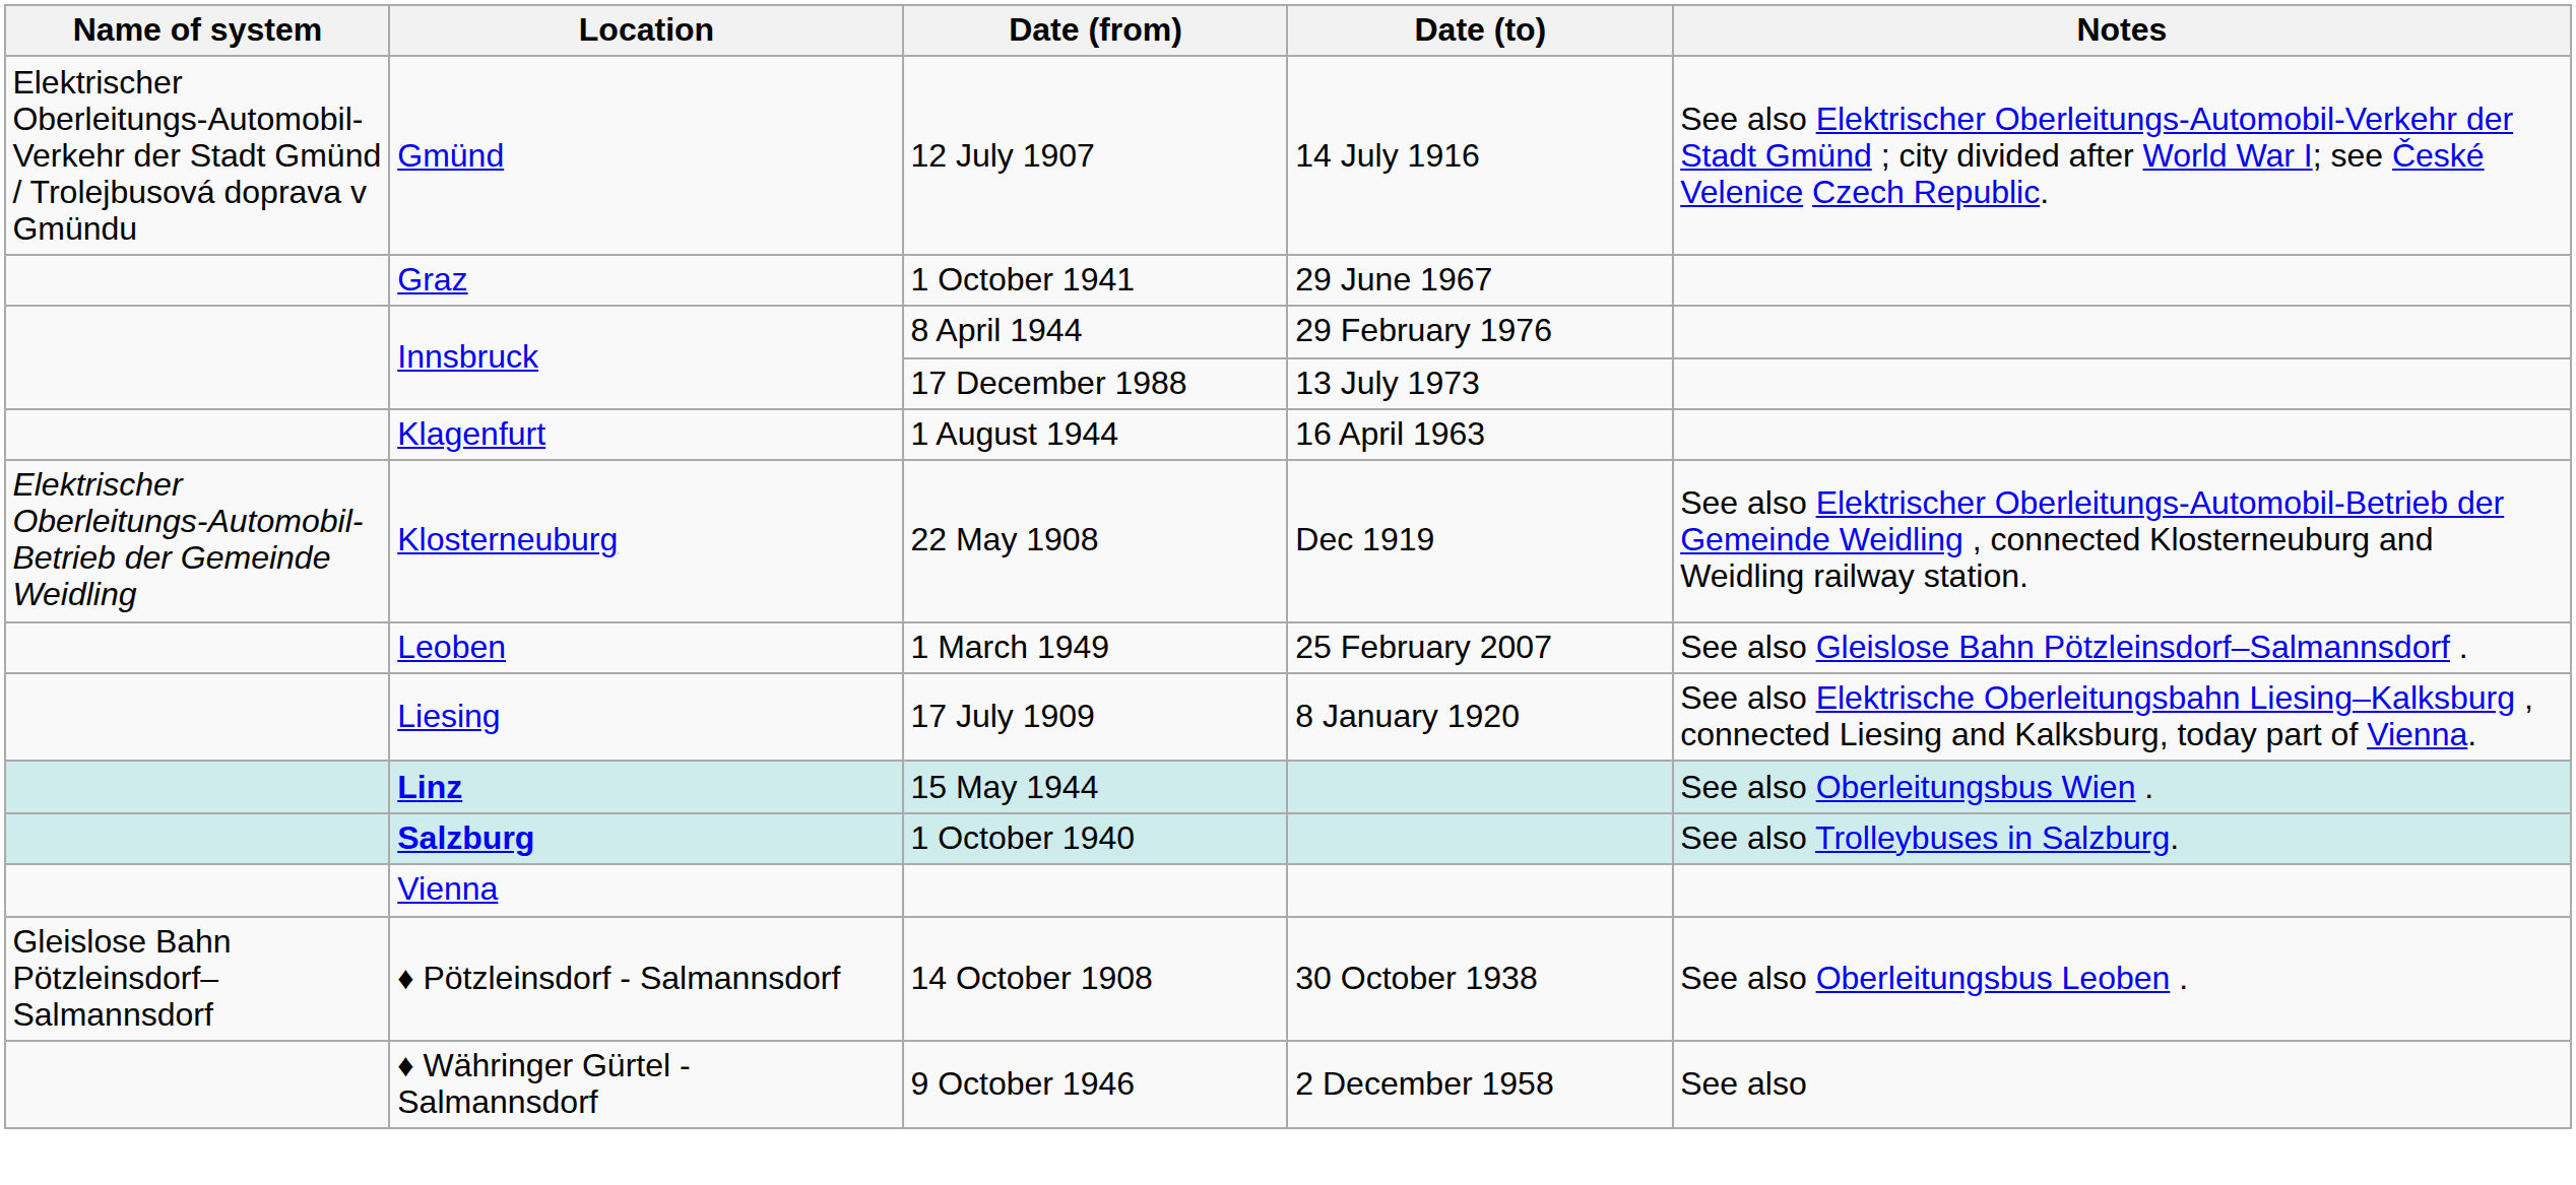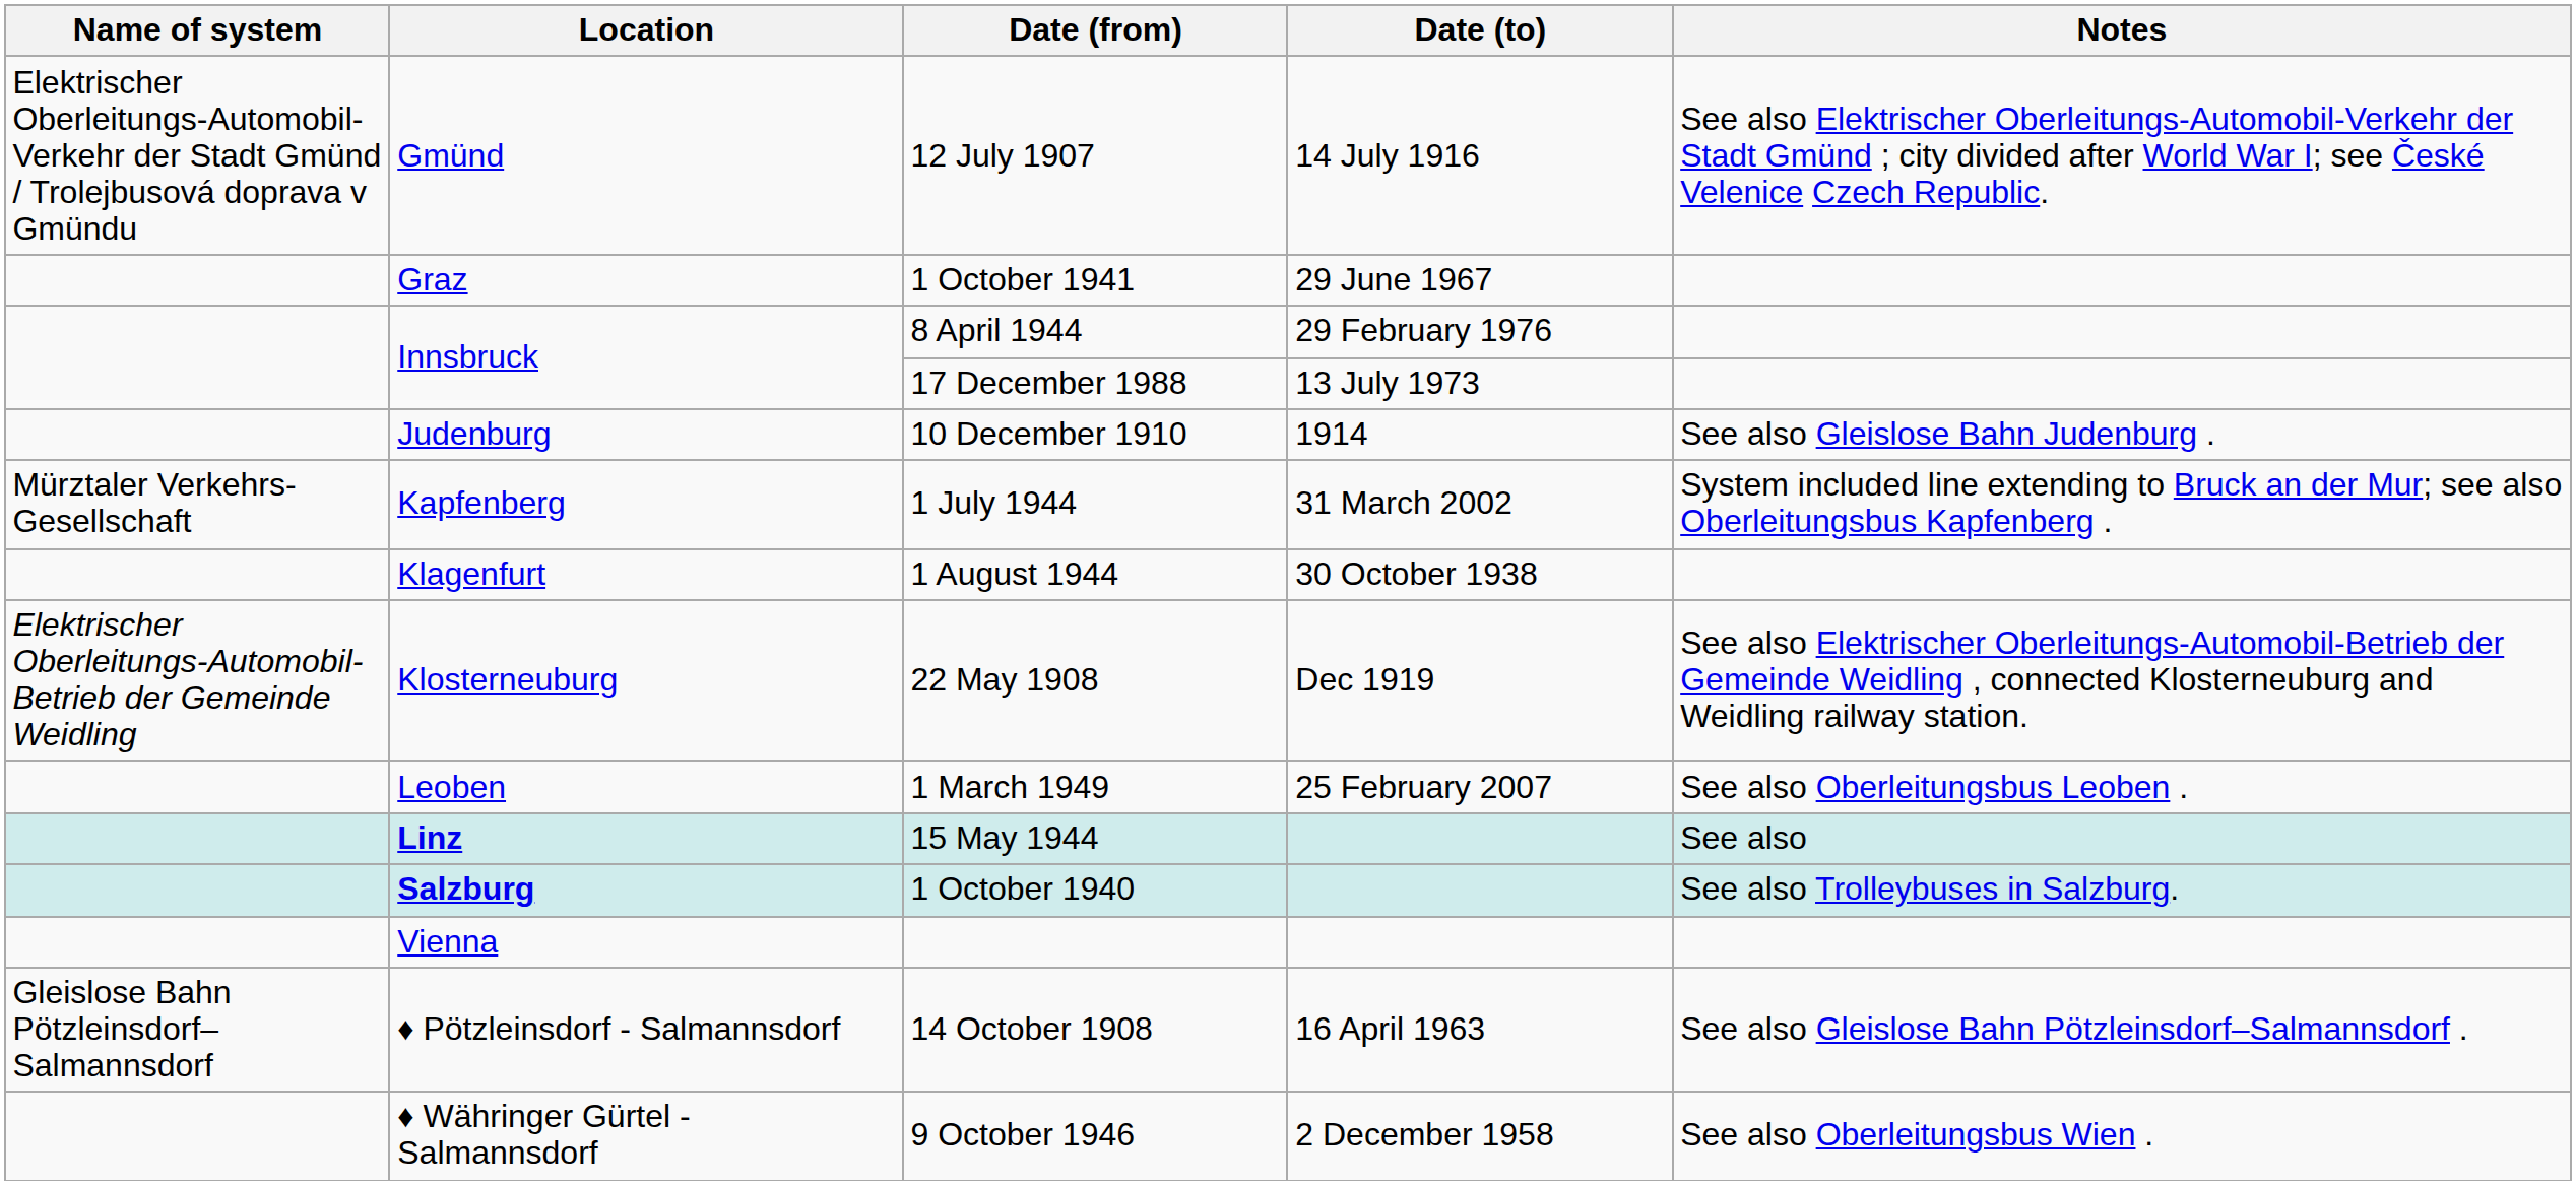 <table class="wikitable" width=100%>
 <tr>
 <th width=15%>Name of system</th>
 <th width=20%>Location</th>
 <th width=15%>Date (from)</th>
 <th width=15%>Date (to)</th>
 <th width=35%>Notes</th>
 </tr>
 <tr>
 <td>Elektrischer Oberleitungs-Automobil-Verkehr der Stadt Gmünd / Trolejbusová doprava v Gmündu</td>
 <td><a href='#'>Gmünd</a></td>
 <td>12 July 1907</td>
 <td>14 July 1916</td>
 <td>See also <a href='#'>Elektrischer Oberleitungs-Automobil-Verkehr der Stadt Gmünd</a> ; city divided after <a href='#'>World War I</a>; see <a href='#'>České Velenice</a> <a href='#'>Czech Republic</a>.</td>
 </tr>
 <tr>
 <td></td>
 <td><a href='#'>Graz</a></td>
 <td>1 October 1941</td>
 <td>29 June 1967</td>
 <td> </td>
 </tr>
 <tr>
 <td rowspan="2"> </td>
 <td rowspan="2"><a href='#'>Innsbruck</a></td>
 <td>8 April 1944</td>
 <td>29 February 1976</td>
 <td> </td>
 </tr>
 <tr>
 <td>17 December 1988</td>
 <td>13 July 1973</td>
 <td> </td>
 </tr>
 <tr>
 <td></td>
+<td><a href='#'>Judenburg</a></td>
+<td>10 December 1910</td>
+<td>1914</td>
+<td>See also <a href='#'>Gleislose Bahn Judenburg</a> .</td>
+</tr>
+<tr>
+<td>Mürztaler Verkehrs-Gesellschaft</td>
+<td><a href='#'>Kapfenberg</a></td>
+<td>1 July 1944</td>
+<td>31 March 2002</td>
+<td>System included line extending to <a href='#'>Bruck an der Mur</a>; see also <a href='#'>Oberleitungsbus Kapfenberg</a> .</td>
+</tr>
+<tr>
+<td></td>
 <td><a href='#'>Klagenfurt</a></td>
 <td>1 August 1944</td>
-<td>16 April 1963</td>
+<td>30 October 1938</td>
 <td> </td>
 </tr>
 <tr>
 <td><em>Elektrischer Oberleitungs-Automobil-Betrieb der Gemeinde Weidling</em></td>
 <td><a href='#'>Klosterneuburg</a></td>
 <td>22 May 1908</td>
 <td>Dec 1919</td>
 <td>See also <a href='#'>Elektrischer Oberleitungs-Automobil-Betrieb der Gemeinde Weidling</a> , connected Klosterneuburg and Weidling railway station.</td>
 </tr>
 <tr>
 <td></td>
 <td><a href='#'>Leoben</a></td>
 <td>1 March 1949</td>
 <td>25 February 2007 </td>
-<td>See also <a href='#'>Gleislose Bahn Pötzleinsdorf–Salmannsdorf</a> .</td>
-</tr>
-<tr>
-<td></td>
-<td><a href='#'>Liesing</a></td>
-<td>17 July 1909</td>
-<td>8 January 1920</td>
-<td>See also <a href='#'>Elektrische Oberleitungsbahn Liesing–Kalksburg</a> , connected Liesing and Kalksburg, today part of <a href='#'>Vienna</a>.</td>
+<td>See also <a href='#'>Oberleitungsbus Leoben</a> .</td>
 </tr>
 <tr>
 </tr>
 <tr style="background:#CFECEC">
 <td></td>
 <td><strong><a href='#'>Linz</a></strong></td>
 <td>15 May 1944</td>
 <td> </td>
-<td>See also <a href='#'>Oberleitungsbus Wien</a> .</td>
+<td>See also </td>
 </tr>
 <tr>
 </tr>
 <tr style="background:#CFECEC">
 <td></td>
 <td><strong><a href='#'>Salzburg</a></strong></td>
 <td>1 October 1940</td>
 <td> </td>
 <td>See also <a href='#'>Trolleybuses in Salzburg</a>.</td>
 </tr>
 <tr>
 <td> </td>
 <td><a href='#'>Vienna</a></td>
 <td> </td>
 <td> </td>
 <td> </td>
 </tr>
 <tr>
 <td>Gleislose Bahn Pötzleinsdorf–Salmannsdorf</td>
 <td>♦ Pötzleinsdorf - Salmannsdorf</td>
 <td>14 October 1908</td>
-<td>30 October 1938</td>
-<td>See also <a href='#'>Oberleitungsbus Leoben</a> .</td>
+<td>16 April 1963</td>
+<td>See also <a href='#'>Gleislose Bahn Pötzleinsdorf–Salmannsdorf</a> .</td>
 </tr>
 <tr>
 <td></td>
 <td>♦ Währinger Gürtel - Salmannsdorf</td>
 <td>9 October 1946</td>
 <td>2 December 1958</td>
-<td>See also </td>
+<td>See also <a href='#'>Oberleitungsbus Wien</a> .</td>
 </tr>
 <tr>
 </tr>
 </table>
